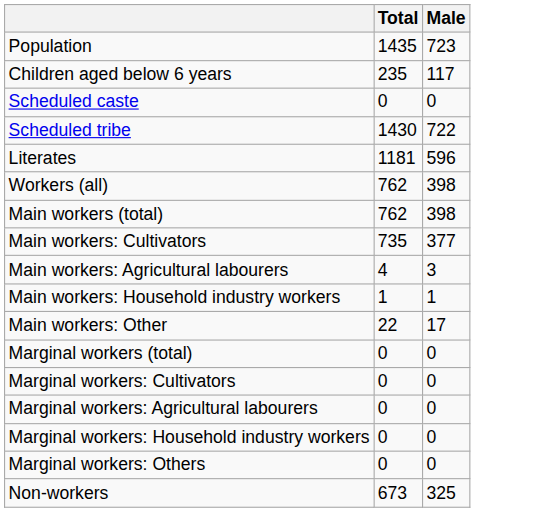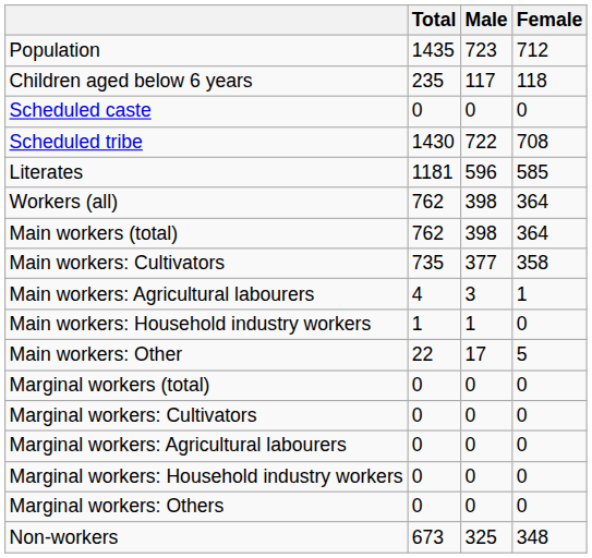 <table class="wikitable sortable">
 <tr>
 <th></th>
 <th>Total</th>
 <th>Male</th>
+<th>Female</th>
 </tr>
 <tr>
 <td>Population</td>
 <td>1435</td>
 <td>723</td>
+<td>712</td>
 </tr>
 <tr>
 <td>Children aged below 6 years</td>
 <td>235</td>
 <td>117</td>
+<td>118</td>
 </tr>
 <tr>
 <td><a href='#'>Scheduled caste</a></td>
+<td>0</td>
 <td>0</td>
 <td>0</td>
 </tr>
 <tr>
 <td><a href='#'>Scheduled tribe</a></td>
 <td>1430</td>
 <td>722</td>
+<td>708</td>
 </tr>
 <tr>
 <td>Literates</td>
 <td>1181</td>
 <td>596</td>
+<td>585</td>
 </tr>
 <tr>
 <td>Workers (all)</td>
 <td>762</td>
 <td>398</td>
+<td>364</td>
 </tr>
 <tr>
 <td>Main workers (total)</td>
 <td>762</td>
 <td>398</td>
+<td>364</td>
 </tr>
 <tr>
 <td>Main workers: Cultivators</td>
 <td>735</td>
 <td>377</td>
+<td>358</td>
 </tr>
 <tr>
 <td>Main workers: Agricultural labourers</td>
 <td>4</td>
 <td>3</td>
+<td>1</td>
 </tr>
 <tr>
 <td>Main workers: Household industry workers</td>
 <td>1</td>
 <td>1</td>
+<td>0</td>
 </tr>
 <tr>
 <td>Main workers: Other</td>
 <td>22</td>
 <td>17</td>
+<td>5</td>
 </tr>
 <tr>
 <td>Marginal workers (total)</td>
+<td>0</td>
 <td>0</td>
 <td>0</td>
 </tr>
 <tr>
 <td>Marginal workers: Cultivators</td>
 <td>0</td>
 <td>0</td>
+<td>0</td>
 </tr>
 <tr>
 <td>Marginal workers: Agricultural labourers</td>
+<td>0</td>
 <td>0</td>
 <td>0</td>
 </tr>
 <tr>
 <td>Marginal workers: Household industry workers</td>
 <td>0</td>
 <td>0</td>
+<td>0</td>
 </tr>
 <tr>
 <td>Marginal workers: Others</td>
+<td>0</td>
 <td>0</td>
 <td>0</td>
 </tr>
 <tr>
 <td>Non-workers</td>
 <td>673</td>
 <td>325</td>
+<td>348</td>
 </tr>
 </table>
